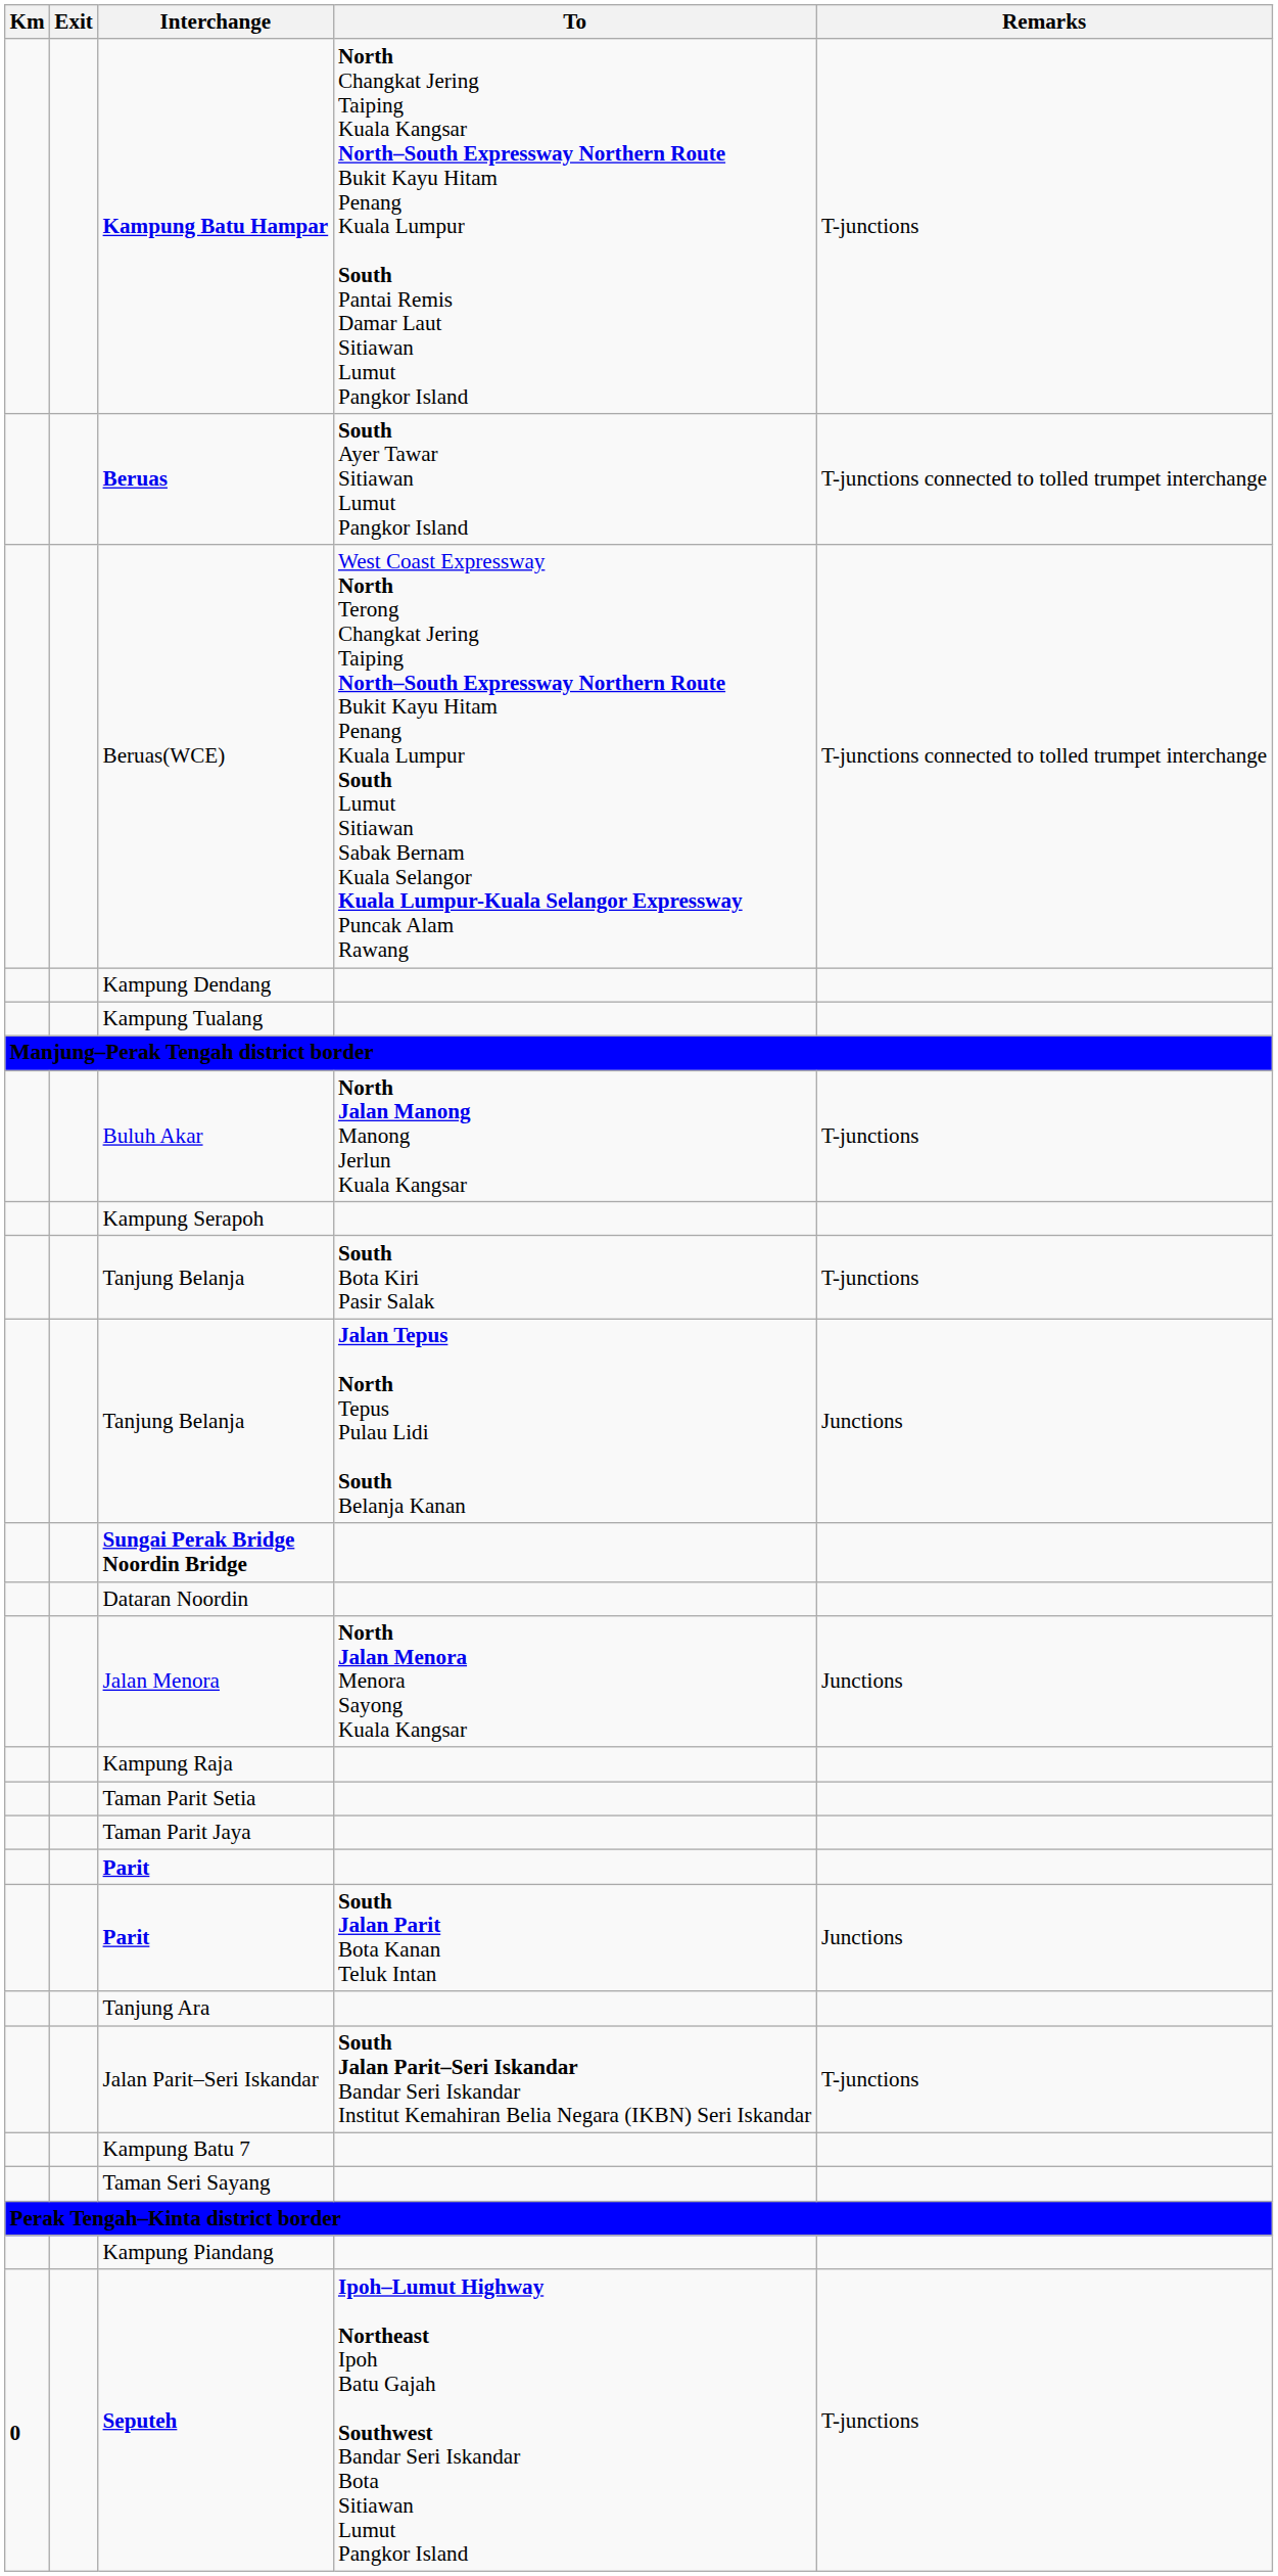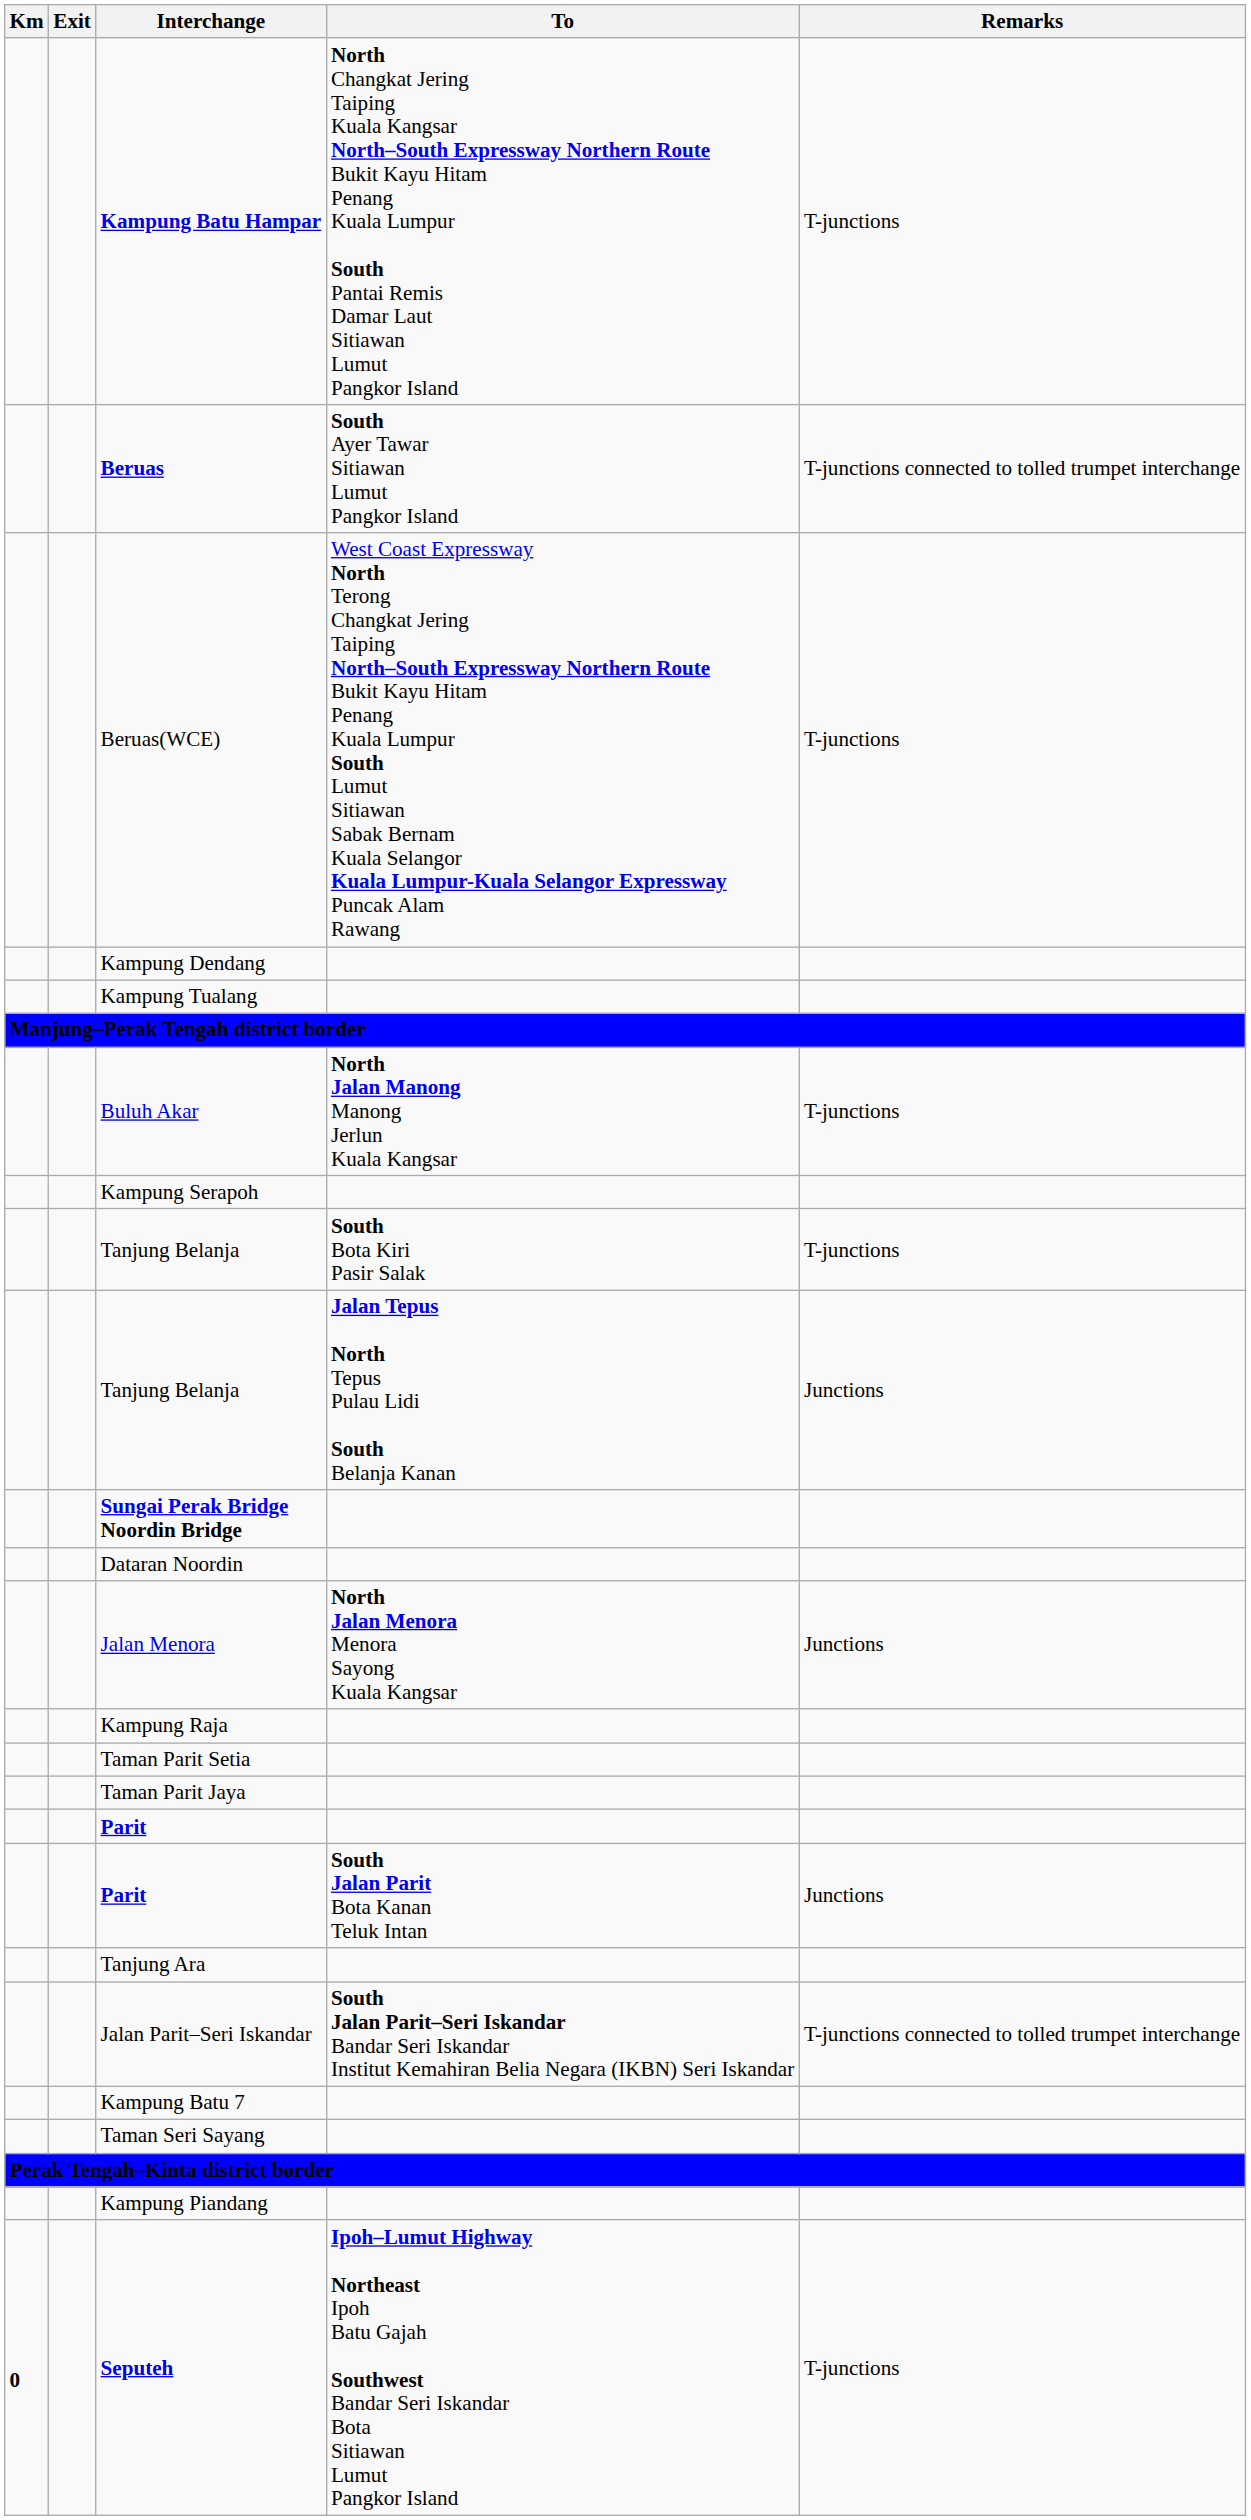 <table class="wikitable">
 <tr>
 <th>Km</th>
 <th>Exit</th>
 <th>Interchange</th>
 <th>To</th>
 <th>Remarks</th>
 </tr>
 <tr>
 <td></td>
 <td></td>
 <td><strong><a href='#'>Kampung Batu Hampar</a></strong></td>
 <td><strong>North</strong><br> Changkat Jering<br> Taiping<br> Kuala Kangsar<br>  <strong><a href='#'>North–South Expressway Northern Route</a></strong><br>Bukit Kayu Hitam<br>Penang<br>Kuala Lumpur<br><br><strong>South</strong><br> Pantai Remis<br> Damar Laut<br> Sitiawan<br> Lumut<br> Pangkor Island</td>
 <td>T-junctions</td>
 </tr>
 <tr>
 <td></td>
 <td></td>
 <td><strong><a href='#'>Beruas</a></strong></td>
 <td><strong>South</strong><br> Ayer Tawar<br> Sitiawan<br> Lumut<br> Pangkor Island</td>
 <td>T-junctions connected to tolled trumpet interchange</td>
 </tr>
 <tr>
 <td></td>
 <td></td>
 <td>Beruas(WCE)</td>
 <td> <a href='#'>West Coast Expressway</a><br><strong>North</strong><br> Terong<br> Changkat Jering<br> Taiping<br>  <strong><a href='#'>North–South Expressway Northern Route</a></strong><br>Bukit Kayu Hitam<br>Penang<br>Kuala Lumpur<br><strong>South</strong><br> Lumut<br> Sitiawan<br> Sabak Bernam<br> Kuala Selangor<br> <strong><a href='#'>Kuala Lumpur-Kuala Selangor Expressway</a></strong><br>Puncak Alam<br>Rawang</td>
-<td>T-junctions connected to tolled trumpet interchange</td>
+<td>T-junctions</td>
 </tr>
 <tr>
 <td></td>
 <td></td>
 <td>Kampung Dendang</td>
 <td></td>
 <td></td>
 </tr>
 <tr>
 <td></td>
 <td></td>
 <td>Kampung Tualang</td>
 <td></td>
 <td></td>
 </tr>
 <tr>
 <td style="width:600px" colspan="6" style="text-align:center" bgcolor="blue"><strong><span>Manjung–Perak Tengah district border</span></strong></td>
 </tr>
 <tr>
 <td></td>
 <td></td>
 <td><a href='#'>Buluh Akar</a></td>
 <td><strong>North</strong><br> <strong><a href='#'>Jalan Manong</a></strong><br> Manong<br> Jerlun<br> Kuala Kangsar</td>
 <td>T-junctions</td>
 </tr>
 <tr>
 <td></td>
 <td></td>
 <td>Kampung Serapoh</td>
 <td></td>
 <td></td>
 </tr>
 <tr>
 <td></td>
 <td></td>
 <td>Tanjung Belanja</td>
 <td><strong>South</strong><br> Bota Kiri<br> Pasir Salak</td>
 <td>T-junctions</td>
 </tr>
 <tr>
 <td></td>
 <td></td>
 <td>Tanjung Belanja</td>
 <td> <strong><a href='#'>Jalan Tepus</a></strong><br><br><strong>North</strong><br>Tepus<br>Pulau Lidi<br><br><strong>South</strong><br>Belanja Kanan</td>
 <td>Junctions</td>
 </tr>
 <tr>
 <td></td>
 <td></td>
 <td><strong><a href='#'>Sungai Perak Bridge</a></strong><br><strong>Noordin Bridge</strong></td>
 <td></td>
 <td></td>
 </tr>
 <tr>
 <td></td>
 <td></td>
 <td>Dataran Noordin</td>
 <td></td>
 <td></td>
 </tr>
 <tr>
 <td></td>
 <td></td>
 <td><a href='#'>Jalan Menora</a></td>
 <td><strong>North</strong><br> <strong><a href='#'>Jalan Menora</a></strong><br> Menora<br> Sayong<br> Kuala Kangsar</td>
 <td>Junctions</td>
 </tr>
 <tr>
 <td></td>
 <td></td>
 <td>Kampung Raja</td>
 <td></td>
 <td></td>
 </tr>
 <tr>
 <td></td>
 <td></td>
 <td>Taman Parit Setia</td>
 <td></td>
 <td></td>
 </tr>
 <tr>
 <td></td>
 <td></td>
 <td>Taman Parit Jaya</td>
 <td></td>
 <td></td>
 </tr>
 <tr>
 <td></td>
 <td></td>
 <td><strong><a href='#'>Parit</a></strong></td>
 <td></td>
 <td></td>
 </tr>
 <tr>
 <td></td>
 <td></td>
 <td><strong><a href='#'>Parit</a></strong></td>
 <td><strong>South</strong><br> <strong><a href='#'>Jalan Parit</a></strong><br>Bota Kanan<br>Teluk Intan</td>
 <td>Junctions</td>
 </tr>
 <tr>
 <td></td>
 <td></td>
 <td>Tanjung Ara</td>
 <td></td>
 <td></td>
 </tr>
 <tr>
 <td></td>
 <td></td>
 <td>Jalan Parit–Seri Iskandar</td>
 <td><strong>South</strong><br><strong>Jalan Parit–Seri Iskandar</strong><br>Bandar Seri Iskandar<br>Institut Kemahiran Belia Negara (IKBN) Seri Iskandar </td>
-<td>T-junctions</td>
+<td>T-junctions connected to tolled trumpet interchange</td>
 </tr>
 <tr>
 <td></td>
 <td></td>
 <td>Kampung Batu 7</td>
 <td></td>
 <td></td>
 </tr>
 <tr>
 <td></td>
 <td></td>
 <td>Taman Seri Sayang</td>
 <td></td>
 <td></td>
 </tr>
 <tr>
 <td style="width:600px" colspan="6" style="text-align:center" bgcolor="blue"><strong><span>Perak Tengah–Kinta district border</span></strong></td>
 </tr>
 <tr>
 <td></td>
 <td></td>
 <td>Kampung Piandang</td>
 <td></td>
 <td></td>
 </tr>
 <tr>
 <td><br><strong>0</strong></td>
 <td></td>
 <td><strong><a href='#'>Seputeh</a></strong></td>
 <td> <strong><a href='#'>Ipoh–Lumut Highway</a></strong><br><br><strong>Northeast</strong><br> Ipoh<br> Batu Gajah<br><br><strong>Southwest</strong><br> Bandar Seri Iskandar<br> Bota<br> Sitiawan<br> Lumut<br> Pangkor Island</td>
 <td>T-junctions</td>
 </tr>
 </table>
